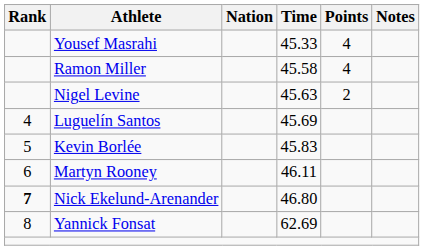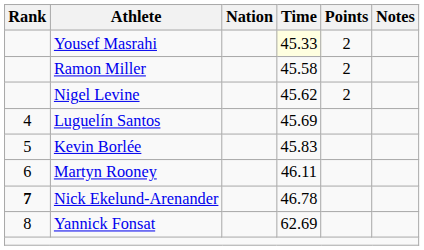 <table class="wikitable sortable" style="text-align:center;">
 <tr>
 <th scope="col" style="width: 10px;">Rank</th>
 <th scope="col">Athlete</th>
 <th scope="col">Nation</th>
 <th scope="col">Time</th>
 <th scope="col">Points</th>
 <th scope="col">Notes</th>
 </tr>
 <tr>
 <td></td>
 <td align=left><a href='#'>Yousef Masrahi</a></td>
 <td align=left></td>
-<td>45.33</td>
-<td>4</td>
+<td style="background: lightyellow;">45.33</td>
+<td>2</td>
 <td></td>
 </tr>
 <tr>
 <td></td>
 <td align=left><a href='#'>Ramon Miller</a></td>
 <td align=left></td>
 <td>45.58</td>
-<td>4</td>
+<td>2</td>
 <td></td>
 </tr>
 <tr>
 <td></td>
 <td align=left><a href='#'>Nigel Levine</a></td>
 <td align=left></td>
-<td>45.63</td>
+<td>45.62</td>
 <td>2</td>
 <td></td>
 </tr>
 <tr>
 <td>4</td>
 <td align=left><a href='#'>Luguelín Santos</a></td>
 <td align=left></td>
 <td>45.69</td>
 <td></td>
 <td></td>
 </tr>
 <tr>
 <td>5</td>
 <td align=left><a href='#'>Kevin Borlée</a></td>
 <td align=left></td>
 <td>45.83</td>
 <td></td>
 <td></td>
 </tr>
 <tr>
 <td>6</td>
 <td align=left><a href='#'>Martyn Rooney</a></td>
 <td align=left></td>
 <td>46.11</td>
 <td></td>
 <td></td>
 </tr>
 <tr>
 <td><strong>7</strong></td>
 <td align=left><a href='#'>Nick Ekelund-Arenander</a></td>
 <td align=left></td>
-<td>46.80</td>
+<td>46.78</td>
 <td></td>
 <td></td>
 </tr>
 <tr>
 <td>8</td>
 <td align=left><a href='#'>Yannick Fonsat</a></td>
 <td align=left></td>
 <td>62.69</td>
 <td></td>
 <td></td>
 </tr>
 <tr class="sortbottom">
 <td colspan="6"></td>
 </tr>
 </table>
